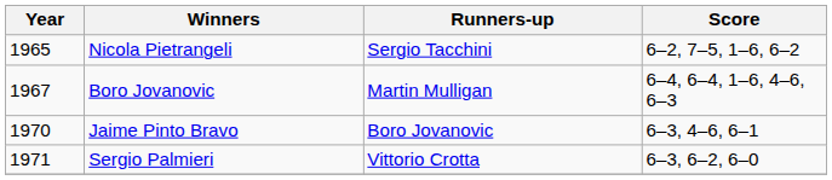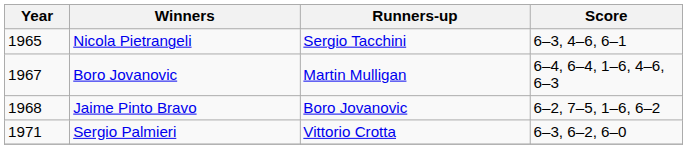 <table class="wikitable" style="font-size:98%;">
 <tr>
 <th style="width:60px;">Year</th>
 <th style="width:230px;">Winners</th>
 <th style="width:230px;">Runners-up</th>
 <th style="width:150px;">Score</th>
 </tr>
 <tr>
 <td>1965</td>
 <td> <a href='#'>Nicola Pietrangeli</a></td>
 <td> <a href='#'>Sergio Tacchini</a></td>
-<td>6–2, 7–5, 1–6, 6–2</td>
+<td>6–3, 4–6, 6–1</td>
 </tr>
 <tr>
 <td>1967</td>
 <td> <a href='#'>Boro Jovanovic</a></td>
 <td> <a href='#'>Martin Mulligan</a></td>
 <td>6–4, 6–4, 1–6,  4–6, 6–3</td>
 </tr>
 <tr>
-<td>1970</td>
+<td>1968</td>
 <td> <a href='#'>Jaime Pinto Bravo</a></td>
 <td> <a href='#'>Boro Jovanovic</a></td>
-<td>6–3, 4–6, 6–1</td>
+<td>6–2, 7–5, 1–6, 6–2</td>
 </tr>
 <tr>
 <td>1971</td>
 <td> <a href='#'>Sergio Palmieri</a></td>
 <td> <a href='#'>Vittorio Crotta</a></td>
 <td>6–3, 6–2, 6–0</td>
 </tr>
 <tr>
 </tr>
 </table>
